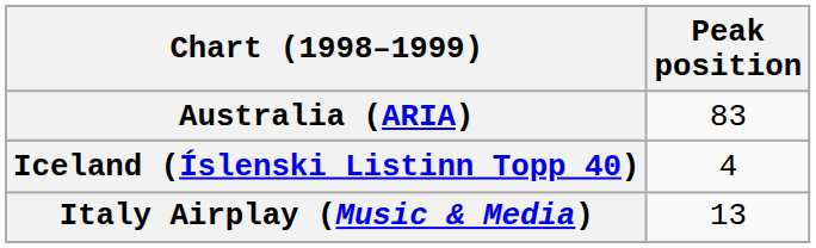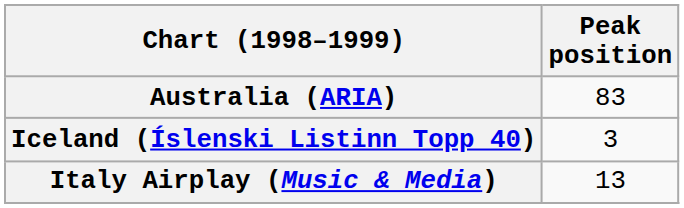 <table class="wikitable sortable plainrowheaders" style="text-align:center">
 <tr>
 <th scope="col">Chart (1998–1999)</th>
 <th scope="col">Peak<br>position</th>
 </tr>
 <tr>
 <th scope="row">Australia (<a href='#'>ARIA</a>)</th>
 <td>83</td>
 </tr>
 <tr>
 <th scope="row">Iceland (<a href='#'>Íslenski Listinn Topp 40</a>)</th>
-<td>4</td>
+<td>3</td>
 </tr>
 <tr>
 <th scope="row">Italy Airplay (<em><a href='#'>Music & Media</a></em>)</th>
 <td>13</td>
 </tr>
 <tr>
 </tr>
 <tr>
 </tr>
 <tr>
 </tr>
 </table>
